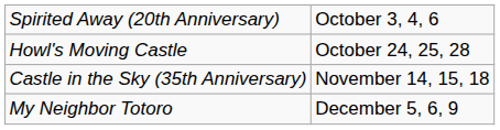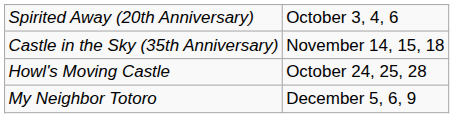 <table class="wikitable sortable plainrowheaders">
 <tr>
 <td><em>Spirited Away</em> <em>(20th Anniversary)</em></td>
 <td>October 3, 4, 6</td>
 </tr>
 <tr>
+<td><em>Castle in the Sky (35th Anniversary)</em></td>
+<td>November 14, 15, 18</td>
+</tr>
+<tr>
 <td><em>Howl's Moving Castle</em></td>
 <td>October 24, 25, 28</td>
-</tr>
-<tr>
-<td><em>Castle in the Sky (35th Anniversary)</em></td>
-<td>November 14, 15, 18</td>
 </tr>
 <tr>
 <td><em>My Neighbor Totoro</em></td>
 <td>December 5, 6, 9</td>
 </tr>
 </table>
